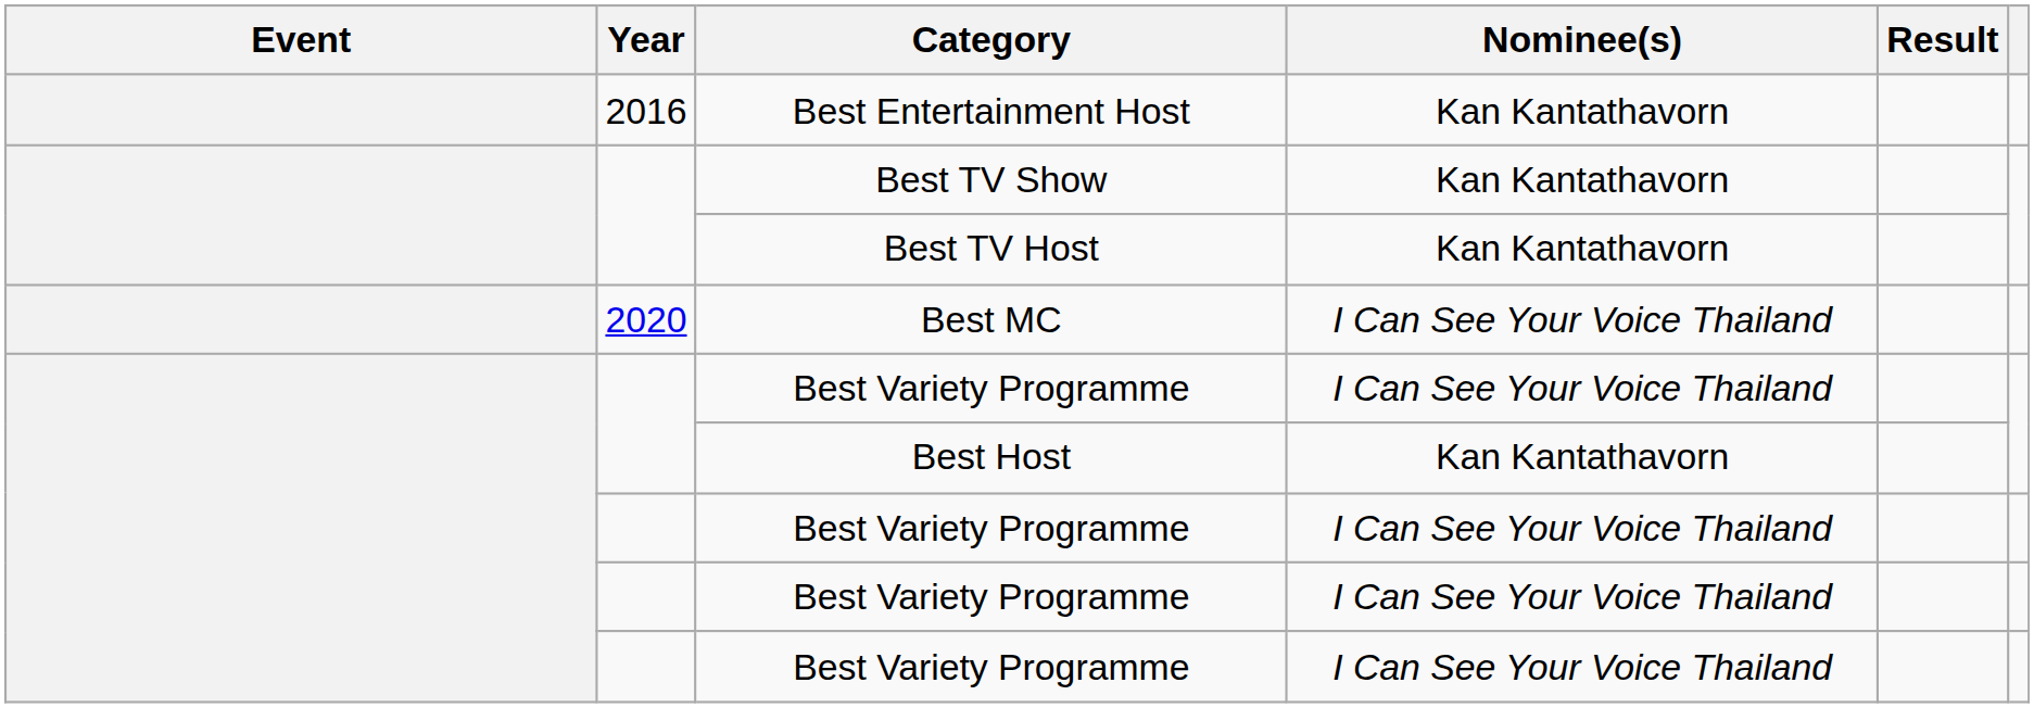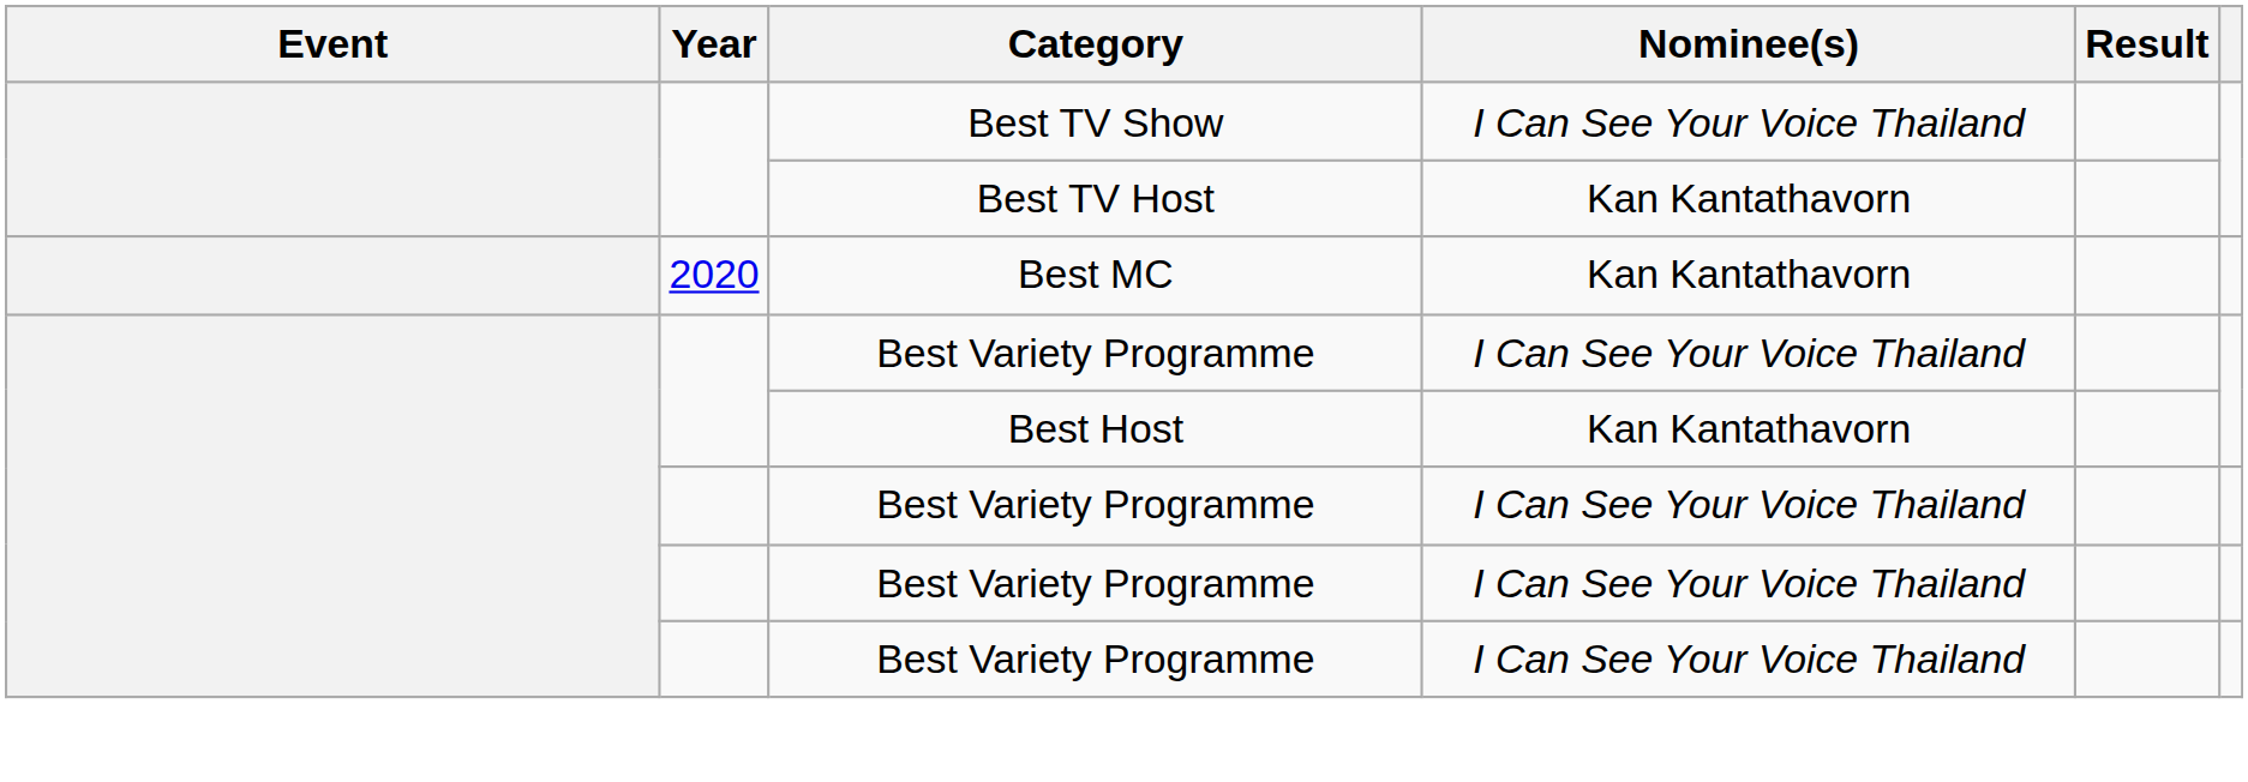 <table class="wikitable sortable plainrowheaders" style="text-align:center; line-height:23px; width:100%;">
 <tr>
 <th class="unsortable" width=28%>Event</th>
 <th width=01%>Year</th>
 <th class="unsortable" width=28%>Category</th>
 <th class="unsortable" width=28%>Nominee(s)</th>
 <th class="unsortable" width=01%>Result</th>
 <th class="unsortable" width=1%></th>
 </tr>
 <tr>
-<th></th>
-<td>2016</td>
-<td>Best Entertainment Host</td>
-<td>Kan Kantathavorn</td>
-<td></td>
-<td></td>
-</tr>
-<tr>
 <th rowspan=2></th>
 <td rowspan=2></td>
 <td>Best TV Show</td>
-<td>Kan Kantathavorn</td>
+<td><em>I Can See Your Voice Thailand</em></td>
 <td></td>
 <td rowspan=2></td>
 </tr>
 <tr>
 <td>Best TV Host</td>
 <td>Kan Kantathavorn</td>
 <td></td>
 </tr>
 <tr>
 <th></th>
 <td><a href='#'>2020</a></td>
 <td>Best MC</td>
-<td><em>I Can See Your Voice Thailand</em></td>
+<td>Kan Kantathavorn</td>
 <td></td>
 <td></td>
 </tr>
 <tr>
 <th rowspan=5></th>
 <td rowspan=2></td>
 <td>Best Variety Programme</td>
 <td><em>I Can See Your Voice Thailand</em></td>
 <td></td>
 <td rowspan=2></td>
 </tr>
 <tr>
 <td>Best Host</td>
 <td>Kan Kantathavorn</td>
 <td></td>
 </tr>
 <tr>
 <td></td>
 <td>Best Variety Programme</td>
 <td><em>I Can See Your Voice Thailand</em></td>
 <td></td>
 <td></td>
 </tr>
 <tr>
 <td></td>
 <td>Best Variety Programme</td>
 <td><em>I Can See Your Voice Thailand</em></td>
 <td></td>
 <td></td>
 </tr>
 <tr>
 <td></td>
 <td>Best Variety Programme</td>
 <td><em>I Can See Your Voice Thailand</em></td>
 <td></td>
 <td></td>
 </tr>
 </table>
